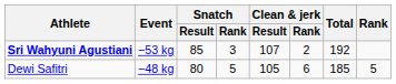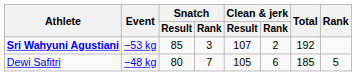 <table class="wikitable" style="font-size:90%">
 <tr>
 <th rowspan="2">Athlete</th>
 <th rowspan="2">Event</th>
 <th colspan="2">Snatch</th>
 <th colspan="2">Clean & jerk</th>
 <th rowspan="2">Total</th>
 <th rowspan="2">Rank</th>
 </tr>
 <tr style="font-size:95%">
 <th>Result</th>
 <th>Rank</th>
 <th>Result</th>
 <th>Rank</th>
 </tr>
 <tr align=center>
 <td align=left><strong><a href='#'>Sri Wahyuni Agustiani</a></strong></td>
 <td align=left><a href='#'>−53 kg</a></td>
 <td>85</td>
 <td>3</td>
 <td>107</td>
 <td>2</td>
 <td>192</td>
 <td></td>
 </tr>
 <tr align=center>
 <td align=left><a href='#'>Dewi Safitri</a></td>
 <td align=left><a href='#'>−48 kg</a></td>
 <td>80</td>
-<td>5</td>
+<td>7</td>
 <td>105</td>
 <td>6</td>
 <td>185</td>
 <td>5</td>
 </tr>
 </table>
